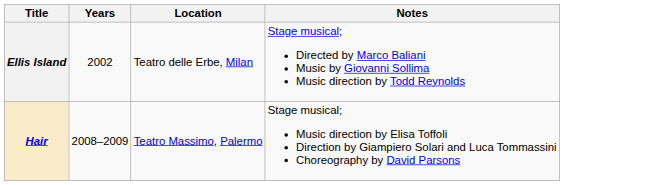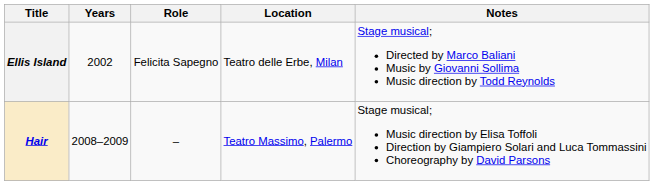 <table class="wikitable plainrowheaders sortable">
 <tr>
 <th scope="col">Title</th>
 <th scope="col">Years</th>
+<th scope="col">Role</th>
 <th scope="col">Location</th>
 <th scope="col">Notes</th>
 </tr>
 <tr>
 <th scope="row"><em>Ellis Island</em></th>
 <td style="text-align:center;">2002</td>
+<td style="text-align:center;">Felicita Sapegno</td>
 <td>Teatro delle Erbe, <a href='#'>Milan</a></td>
 <td><a href='#'>Stage musical</a>;<br><ul><li>Directed by <a href='#'>Marco Baliani</a></li><li>Music by <a href='#'>Giovanni Sollima</a></li><li>Music direction by <a href='#'>Todd Reynolds</a></li></ul></td>
 </tr>
 <tr>
 <th scope="row" style="background-color:#faecc8;"><a href='#'><em>Hair</em></a></th>
 <td>2008–2009</td>
+<td style="text-align:center;">–</td>
 <td><a href='#'>Teatro Massimo</a>, <a href='#'>Palermo</a></td>
 <td>Stage musical;<br><ul><li>Music direction by Elisa Toffoli</li><li>Direction by Giampiero Solari and Luca Tommassini</li><li>Choreography by <a href='#'>David Parsons</a></li></ul></td>
 </tr>
 </table>
